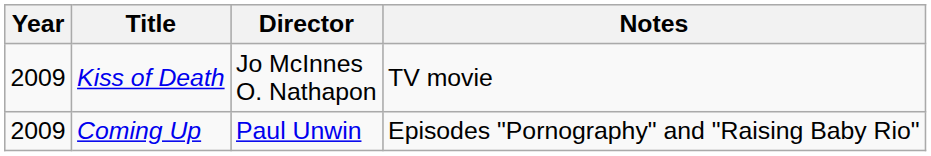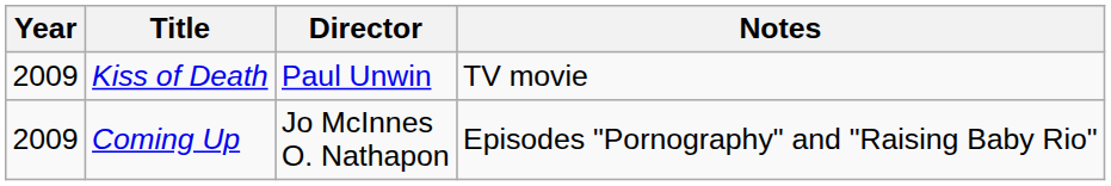 <table class="wikitable">
 <tr>
 <th>Year</th>
 <th>Title</th>
 <th>Director</th>
 <th>Notes</th>
 </tr>
 <tr>
 <td>2009</td>
 <td><em><a href='#'>Kiss of Death</a></em></td>
-<td>Jo McInnes<br>O. Nathapon</td>
+<td><a href='#'>Paul Unwin</a></td>
 <td>TV movie</td>
 </tr>
 <tr>
 <td>2009</td>
 <td><em><a href='#'>Coming Up</a></em></td>
-<td><a href='#'>Paul Unwin</a></td>
+<td>Jo McInnes<br>O. Nathapon</td>
 <td>Episodes "Pornography" and "Raising Baby Rio"</td>
 </tr>
 </table>
